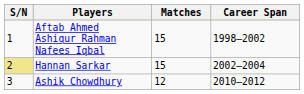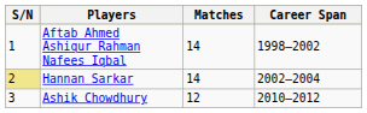 <table class="wikitable"  style="width: 400px;">
 <tr bgcolor=#bdb76b>
 <th>S/N</th>
 <th>Players</th>
 <th>Matches</th>
 <th>Career Span</th>
 </tr>
 <tr>
 <td>1</td>
 <td><a href='#'>Aftab Ahmed</a><br><a href='#'>Ashiqur Rahman</a><br><a href='#'>Nafees Iqbal</a></td>
-<td>15</td>
+<td>14</td>
 <td>1998–2002</td>
 </tr>
 <tr>
 <td style="background: khaki;">2</td>
 <td><a href='#'>Hannan Sarkar</a></td>
-<td>15</td>
+<td>14</td>
 <td>2002–2004</td>
 </tr>
 <tr>
 <td>3</td>
 <td><a href='#'>Ashik Chowdhury</a></td>
 <td>12</td>
 <td>2010–2012</td>
 </tr>
 </table>
